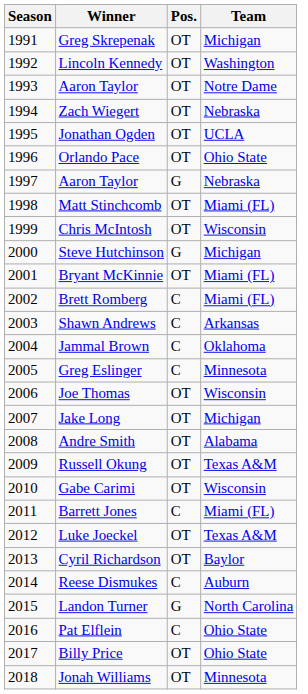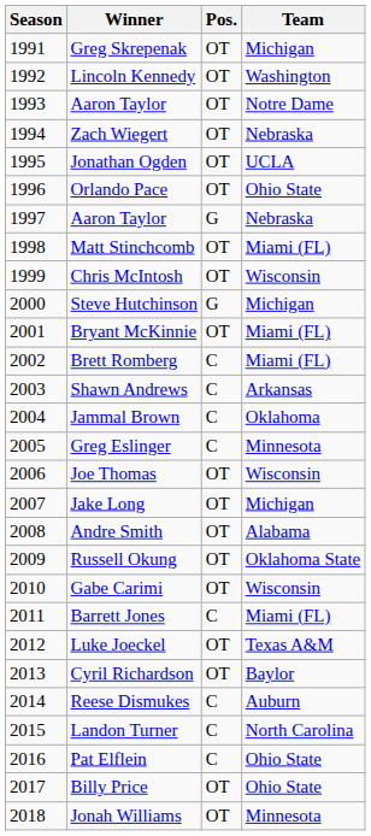 <table class="wikitable sortable">
 <tr>
 <th>Season</th>
 <th>Winner</th>
 <th>Pos.</th>
 <th>Team</th>
 </tr>
 <tr>
 <td>1991</td>
 <td><a href='#'>Greg Skrepenak</a></td>
 <td>OT</td>
 <td><a href='#'>Michigan</a></td>
 </tr>
 <tr>
 <td>1992</td>
 <td><a href='#'>Lincoln Kennedy</a></td>
 <td>OT</td>
 <td><a href='#'>Washington</a></td>
 </tr>
 <tr>
 <td>1993</td>
 <td><a href='#'>Aaron Taylor</a></td>
 <td>OT</td>
 <td><a href='#'>Notre Dame</a></td>
 </tr>
 <tr>
 <td>1994</td>
 <td><a href='#'>Zach Wiegert</a></td>
 <td>OT</td>
 <td><a href='#'>Nebraska</a></td>
 </tr>
 <tr>
 <td>1995</td>
 <td><a href='#'>Jonathan Ogden</a></td>
 <td>OT</td>
 <td><a href='#'>UCLA</a></td>
 </tr>
 <tr>
 <td>1996</td>
 <td><a href='#'>Orlando Pace</a></td>
 <td>OT</td>
 <td><a href='#'>Ohio State</a></td>
 </tr>
 <tr>
 <td>1997</td>
 <td><a href='#'>Aaron Taylor</a></td>
 <td>G</td>
 <td><a href='#'>Nebraska</a></td>
 </tr>
 <tr>
 <td>1998</td>
 <td><a href='#'>Matt Stinchcomb</a></td>
 <td>OT</td>
 <td><a href='#'>Miami (FL)</a></td>
 </tr>
 <tr>
 <td>1999</td>
 <td><a href='#'>Chris McIntosh</a></td>
 <td>OT</td>
 <td><a href='#'>Wisconsin</a></td>
 </tr>
 <tr>
 <td>2000</td>
 <td><a href='#'>Steve Hutchinson</a></td>
 <td>G</td>
 <td><a href='#'>Michigan</a></td>
 </tr>
 <tr>
 <td>2001</td>
 <td><a href='#'>Bryant McKinnie</a></td>
 <td>OT</td>
 <td><a href='#'>Miami (FL)</a></td>
 </tr>
 <tr>
 <td>2002</td>
 <td><a href='#'>Brett Romberg</a></td>
 <td>C</td>
 <td><a href='#'>Miami (FL)</a></td>
 </tr>
 <tr>
 <td>2003</td>
 <td><a href='#'>Shawn Andrews</a></td>
 <td>C</td>
 <td><a href='#'>Arkansas</a></td>
 </tr>
 <tr>
 <td>2004</td>
 <td><a href='#'>Jammal Brown</a></td>
 <td>C</td>
 <td><a href='#'>Oklahoma</a></td>
 </tr>
 <tr>
 <td>2005</td>
 <td><a href='#'>Greg Eslinger</a></td>
 <td>C</td>
 <td><a href='#'>Minnesota</a></td>
 </tr>
 <tr>
 <td>2006</td>
 <td><a href='#'>Joe Thomas</a></td>
 <td>OT</td>
 <td><a href='#'>Wisconsin</a></td>
 </tr>
 <tr>
 <td>2007</td>
 <td><a href='#'>Jake Long</a></td>
 <td>OT</td>
 <td><a href='#'>Michigan</a></td>
 </tr>
 <tr>
 <td>2008</td>
 <td><a href='#'>Andre Smith</a></td>
 <td>OT</td>
 <td><a href='#'>Alabama</a></td>
 </tr>
 <tr>
 <td>2009</td>
 <td><a href='#'>Russell Okung</a></td>
 <td>OT</td>
-<td><a href='#'>Texas A&M</a></td>
+<td><a href='#'>Oklahoma State</a></td>
 </tr>
 <tr>
 <td>2010</td>
 <td><a href='#'>Gabe Carimi</a></td>
 <td>OT</td>
 <td><a href='#'>Wisconsin</a></td>
 </tr>
 <tr>
 <td>2011</td>
 <td><a href='#'>Barrett Jones</a></td>
 <td>C</td>
 <td><a href='#'>Miami (FL)</a></td>
 </tr>
 <tr>
 <td>2012</td>
 <td><a href='#'>Luke Joeckel</a></td>
 <td>OT</td>
 <td><a href='#'>Texas A&M</a></td>
 </tr>
 <tr>
 <td>2013</td>
 <td><a href='#'>Cyril Richardson</a></td>
 <td>OT</td>
 <td><a href='#'>Baylor</a></td>
 </tr>
 <tr>
 <td>2014</td>
 <td><a href='#'>Reese Dismukes</a></td>
 <td>C</td>
 <td><a href='#'>Auburn</a></td>
 </tr>
 <tr>
 <td>2015</td>
 <td><a href='#'>Landon Turner</a></td>
-<td>G</td>
+<td>C</td>
 <td><a href='#'>North Carolina</a></td>
 </tr>
 <tr>
 <td>2016</td>
 <td><a href='#'>Pat Elflein</a></td>
 <td>C</td>
 <td><a href='#'>Ohio State</a></td>
 </tr>
 <tr>
 <td>2017</td>
 <td><a href='#'>Billy Price</a></td>
 <td>OT</td>
 <td><a href='#'>Ohio State</a></td>
 </tr>
 <tr>
 <td>2018</td>
 <td><a href='#'>Jonah Williams</a></td>
 <td>OT</td>
 <td><a href='#'>Minnesota</a></td>
 </tr>
 </table>
